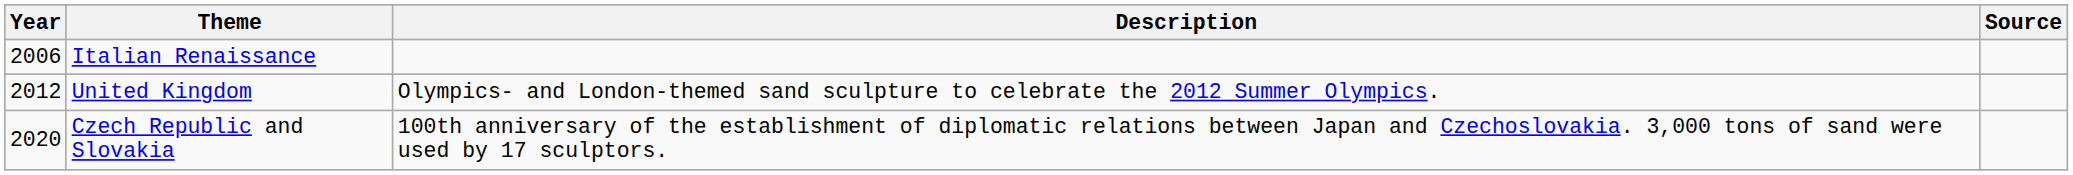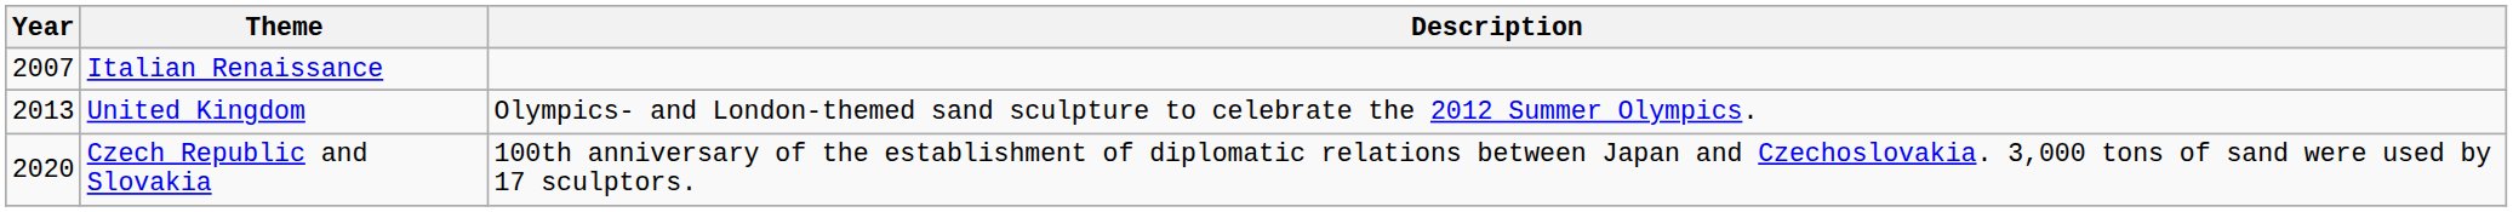 <table class="wikitable">
 <tr>
 <th>Year</th>
 <th>Theme</th>
 <th>Description</th>
-<th>Source</th>
 </tr>
 <tr>
-<td>2006</td>
+<td>2007</td>
 <td><a href='#'>Italian Renaissance</a></td>
-<td></td>
 <td></td>
 </tr>
 <tr>
-<td>2012</td>
+<td>2013</td>
 <td><a href='#'>United Kingdom</a></td>
 <td>Olympics- and London-themed sand sculpture to celebrate the <a href='#'>2012 Summer Olympics</a>.</td>
-<td></td>
 </tr>
 <tr>
 <td>2020</td>
 <td><a href='#'>Czech Republic</a> and <a href='#'>Slovakia</a></td>
 <td>100th anniversary of the establishment of diplomatic relations between Japan and <a href='#'>Czechoslovakia</a>. 3,000 tons of sand were used by 17 sculptors.</td>
-<td></td>
 </tr>
 </table>
